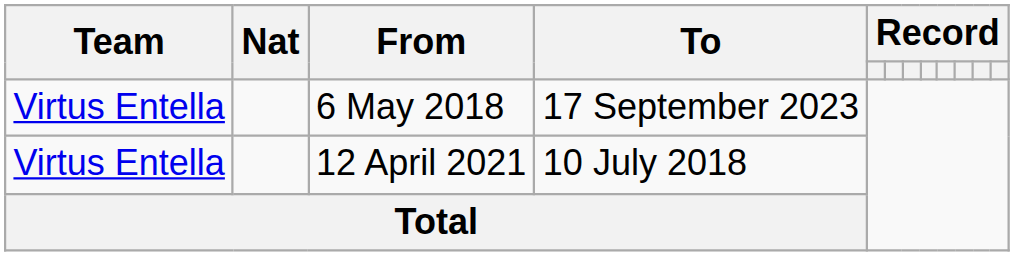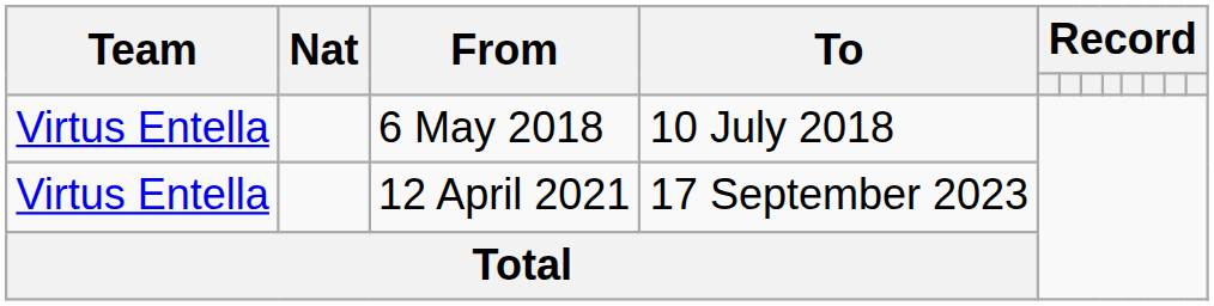 <table class="wikitable" style="text-align: center">
 <tr>
 <th rowspan="2">Team</th>
 <th rowspan="2">Nat</th>
 <th rowspan="2">From</th>
 <th rowspan="2">To</th>
 <th colspan="8">Record</th>
 </tr>
 <tr>
 <th></th>
 <th></th>
 <th></th>
 <th></th>
 <th></th>
 <th></th>
 <th></th>
 <th></th>
 </tr>
 <tr>
 <td align=left><a href='#'>Virtus Entella</a></td>
 <td></td>
 <td align=left>6 May 2018</td>
-<td align=left>17 September 2023<br></td>
+<td align=left>10 July 2018<br></td>
 </tr>
 <tr>
 <td align=left><a href='#'>Virtus Entella</a></td>
 <td></td>
 <td align=left>12 April 2021</td>
-<td align=left>10 July 2018<br></td>
+<td align=left>17 September 2023<br></td>
 </tr>
 <tr>
 <th colspan="4">Total<br></th>
 </tr>
 </table>
